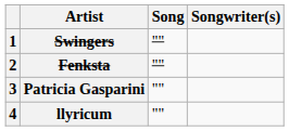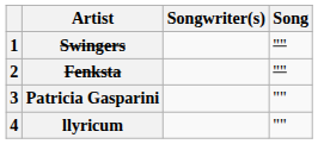 <table class="wikitable sortable plainrowheaders" style="margin: 1em auto 1em auto">
 <tr>
 <th></th>
 <th>Artist</th>
+<th class="unsortable">Songwriter(s)</th>
 <th>Song</th>
-<th class="unsortable">Songwriter(s)</th>
 </tr>
 <tr>
 <th scope="row">1</th>
 <th scope="row"><s>Swingers</s></th>
+<td><s></s></td>
 <td><s>""</s></td>
-<td><s></s></td>
 </tr>
 <tr>
 <th scope="row">2</th>
 <th scope="row"><s>Fenksta</s></th>
+<td><s></s></td>
 <td><s>""</s></td>
-<td><s></s></td>
 </tr>
 <tr>
 <th scope="row">3</th>
 <th scope="row">Patricia Gasparini</th>
+<td></td>
 <td>""</td>
-<td></td>
 </tr>
 <tr>
 <th scope="row">4</th>
 <th scope="row">llyricum</th>
+<td></td>
 <td>""</td>
-<td></td>
 </tr>
 </table>
